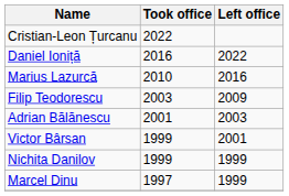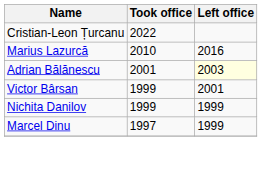 <table class="wikitable">
 <tr ->
 <th>Name</th>
 <th>Took office</th>
 <th>Left office</th>
 </tr>
 <tr>
 <td>Cristian-Leon Țurcanu</td>
 <td>2022</td>
 <td></td>
 </tr>
 <tr ->
-<td><a href='#'>Daniel Ioniță</a></td>
-<td>2016</td>
-<td>2022</td>
-</tr>
-<tr ->
 <td><a href='#'>Marius Lazurcă</a></td>
 <td>2010</td>
 <td>2016</td>
 </tr>
 <tr ->
-<td><a href='#'>Filip Teodorescu</a></td>
-<td>2003</td>
-<td>2009</td>
-</tr>
-<tr ->
 <td><a href='#'>Adrian Bălănescu</a></td>
 <td>2001</td>
-<td>2003</td>
+<td style="background: lightyellow;">2003</td>
 </tr>
 <tr ->
 <td><a href='#'>Victor Bârsan</a></td>
 <td>1999</td>
 <td>2001</td>
 </tr>
 <tr ->
 <td><a href='#'>Nichita Danilov</a></td>
 <td>1999</td>
 <td>1999</td>
 </tr>
 <tr ->
 <td><a href='#'>Marcel Dinu</a></td>
 <td>1997</td>
 <td>1999</td>
 </tr>
 <tr ->
 </tr>
 </table>
